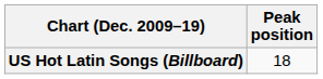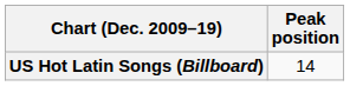 <table class="wikitable sortable plainrowheaders" style="text-align:center">
 <tr>
 <th scope="col">Chart (Dec. 2009–19)</th>
 <th scope="col">Peak<br> position</th>
 </tr>
 <tr>
 <th scope="row">US Hot Latin Songs (<em>Billboard</em>)</th>
-<td>18</td>
+<td>14</td>
 </tr>
 </table>
